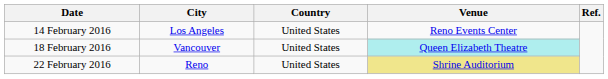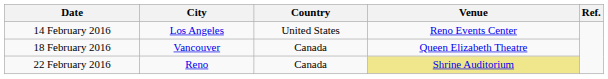 <table class="wikitable" style="text-align:center;">
 <tr>
 <th scope="col" style="width:12em;">Date</th>
 <th scope="col" style="width:10em;">City</th>
 <th scope="col" style="width:10em;">Country</th>
 <th scope="col" style="width:19em;">Venue</th>
 <th>Ref.</th>
 </tr>
 <tr>
 <td>14 February 2016</td>
 <td><a href='#'>Los Angeles</a></td>
 <td>United States</td>
 <td><a href='#'>Reno Events Center</a></td>
 <td rowspan="3"></td>
 </tr>
 <tr>
 <td>18 February 2016</td>
 <td><a href='#'>Vancouver</a></td>
-<td>United States</td>
-<td style="background: paleturquoise;"><a href='#'>Queen Elizabeth Theatre</a></td>
+<td>Canada</td>
+<td><a href='#'>Queen Elizabeth Theatre</a></td>
 </tr>
 <tr>
 <td>22 February 2016</td>
 <td><a href='#'>Reno</a></td>
-<td>United States</td>
+<td>Canada</td>
 <td style="background: khaki;"><a href='#'>Shrine Auditorium</a></td>
 </tr>
 </table>
